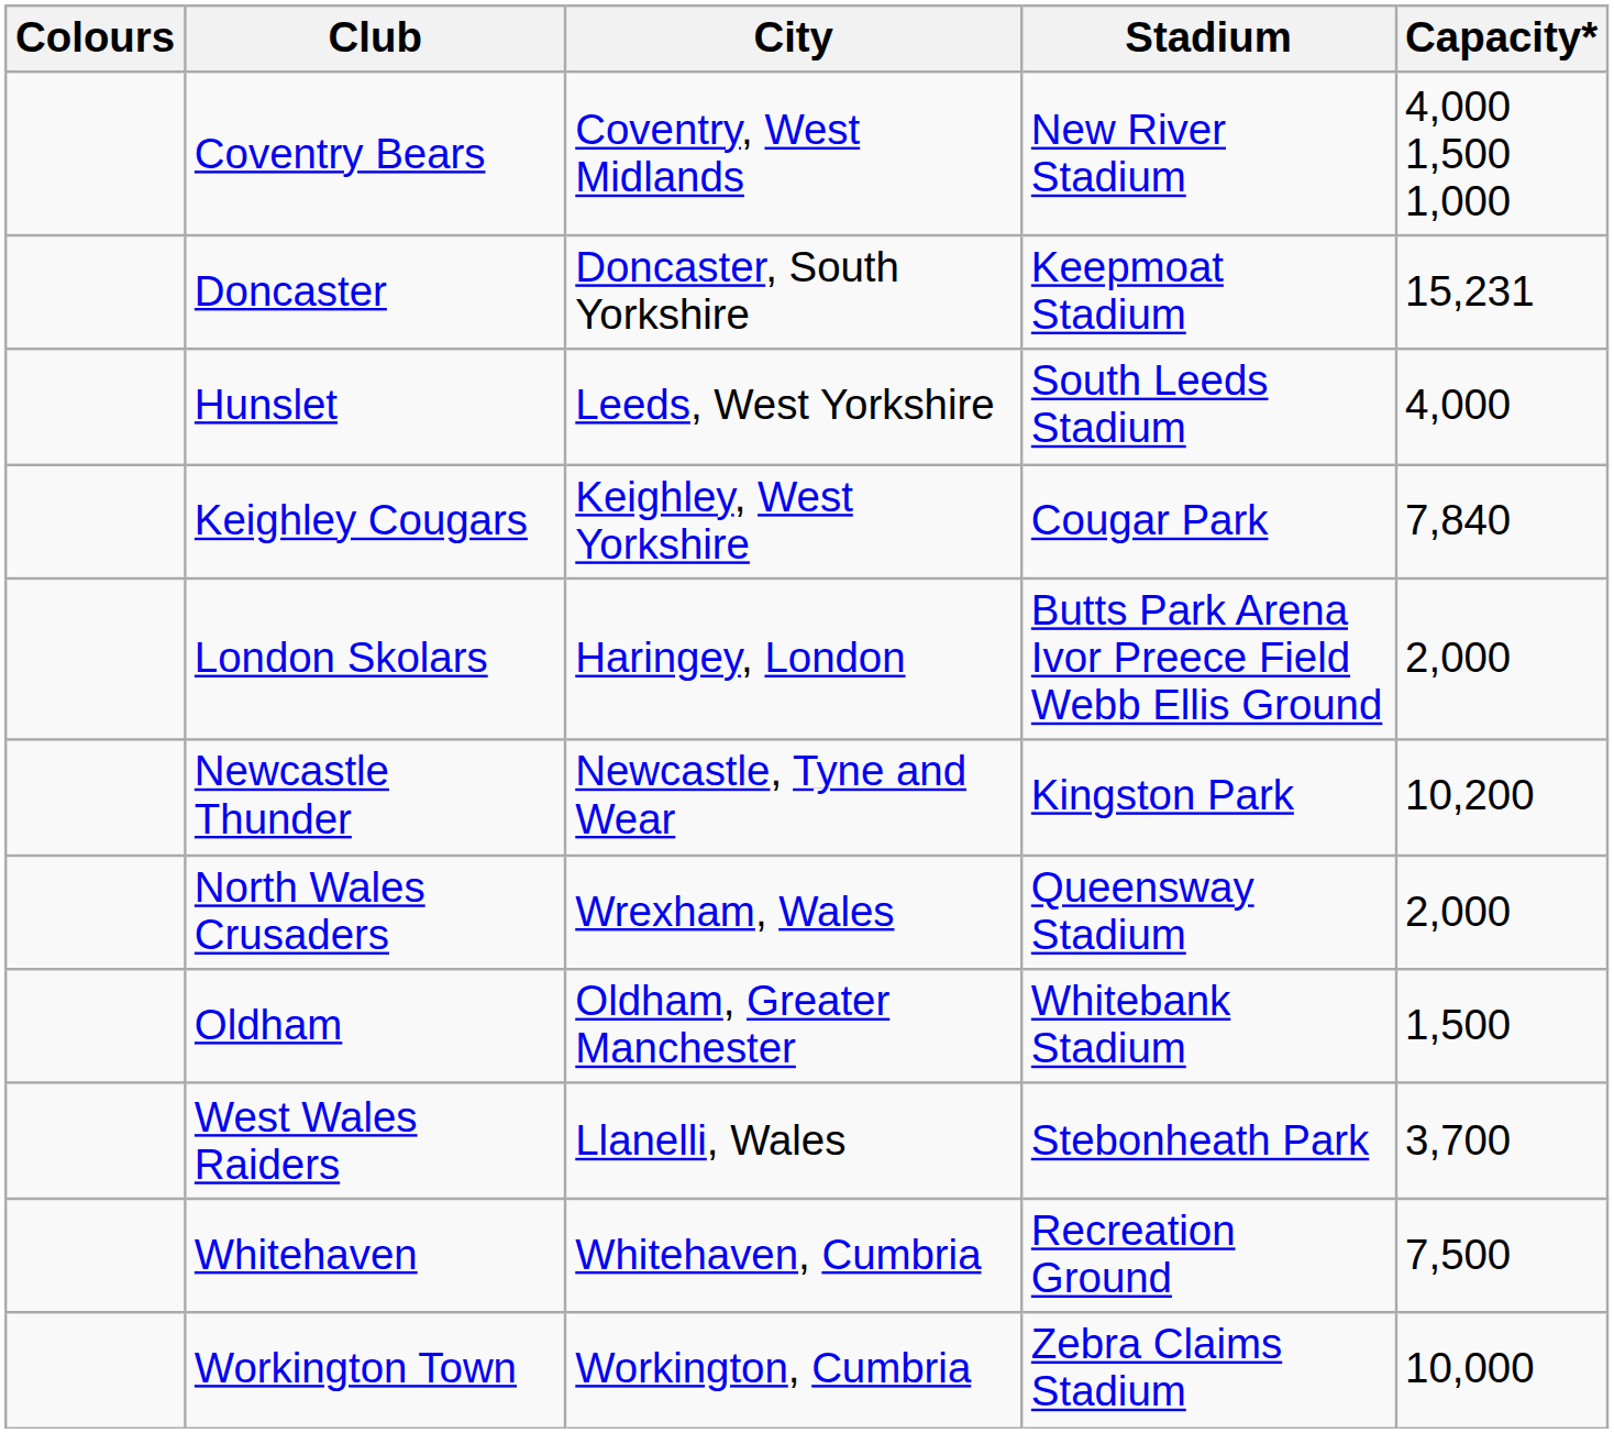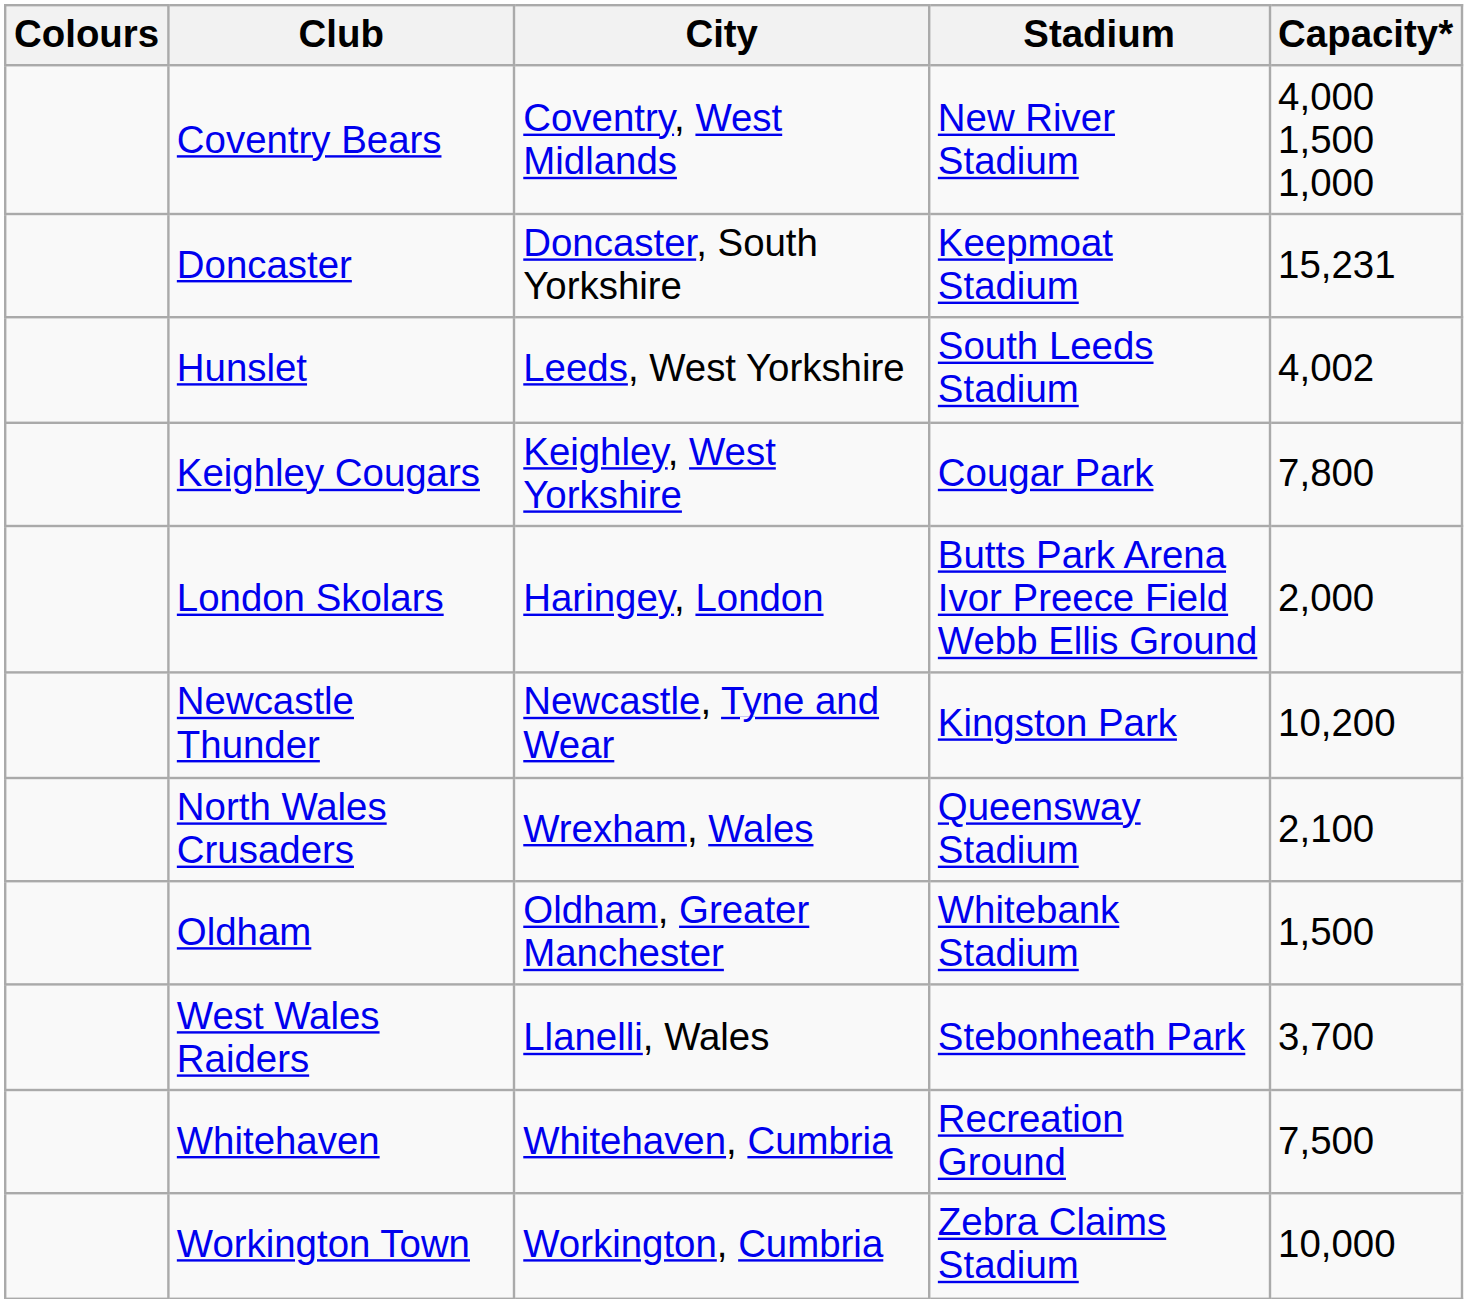 <table class="wikitable">
 <tr>
 <th>Colours</th>
 <th>Club</th>
 <th>City</th>
 <th>Stadium</th>
 <th>Capacity*</th>
 </tr>
 <tr>
 <td style="text-align: center;"></td>
 <td><a href='#'>Coventry Bears</a></td>
 <td><a href='#'>Coventry</a>, <a href='#'>West Midlands</a></td>
 <td><a href='#'>New River Stadium</a></td>
 <td>4,000<br>1,500<br>1,000</td>
 </tr>
 <tr>
 <td style="text-align: center;"></td>
 <td><a href='#'>Doncaster</a></td>
 <td><a href='#'>Doncaster</a>, South Yorkshire</td>
 <td><a href='#'>Keepmoat Stadium</a></td>
 <td>15,231</td>
 </tr>
 <tr>
 <td style="text-align: center;"></td>
 <td><a href='#'>Hunslet</a></td>
 <td><a href='#'>Leeds</a>, West Yorkshire</td>
 <td><a href='#'>South Leeds Stadium</a></td>
-<td>4,000</td>
+<td>4,002</td>
 </tr>
 <tr>
 <td style="text-align: center;"></td>
 <td><a href='#'>Keighley Cougars</a></td>
 <td><a href='#'>Keighley</a>, <a href='#'>West Yorkshire</a></td>
 <td><a href='#'>Cougar Park</a></td>
-<td>7,840</td>
+<td>7,800</td>
 </tr>
 <tr>
 <td style="text-align: center;"></td>
 <td><a href='#'>London Skolars</a></td>
 <td><a href='#'>Haringey</a>, <a href='#'>London</a></td>
 <td><a href='#'>Butts Park Arena</a><br><a href='#'>Ivor Preece Field</a><br><a href='#'>Webb Ellis Ground</a></td>
 <td>2,000</td>
 </tr>
 <tr>
 <td style="text-align: center;"></td>
 <td><a href='#'>Newcastle Thunder</a></td>
 <td><a href='#'>Newcastle</a>, <a href='#'>Tyne and Wear</a></td>
 <td><a href='#'>Kingston Park</a></td>
 <td>10,200</td>
 </tr>
 <tr>
 <td style="text-align: center;"></td>
 <td><a href='#'>North Wales Crusaders</a></td>
 <td><a href='#'>Wrexham</a>, <a href='#'>Wales</a></td>
 <td><a href='#'>Queensway Stadium</a></td>
-<td>2,000</td>
+<td>2,100</td>
 </tr>
 <tr>
 <td style="text-align: center;"></td>
 <td><a href='#'>Oldham</a></td>
 <td><a href='#'>Oldham</a>, <a href='#'>Greater Manchester</a></td>
 <td><a href='#'>Whitebank Stadium</a></td>
 <td>1,500</td>
 </tr>
 <tr>
 <td style="text-align: center;"></td>
 <td><a href='#'>West Wales Raiders</a></td>
 <td><a href='#'>Llanelli</a>, Wales</td>
 <td><a href='#'>Stebonheath Park</a></td>
 <td>3,700</td>
 </tr>
 <tr>
 <td style="text-align: center;"></td>
 <td><a href='#'>Whitehaven</a></td>
 <td><a href='#'>Whitehaven</a>, <a href='#'>Cumbria</a></td>
 <td><a href='#'>Recreation Ground</a></td>
 <td>7,500</td>
 </tr>
 <tr>
 <td style="text-align: center;"></td>
 <td><a href='#'>Workington Town</a></td>
 <td><a href='#'>Workington</a>, <a href='#'>Cumbria</a></td>
 <td><a href='#'>Zebra Claims Stadium</a></td>
 <td>10,000</td>
 </tr>
 </table>
